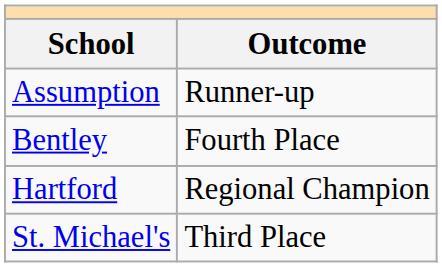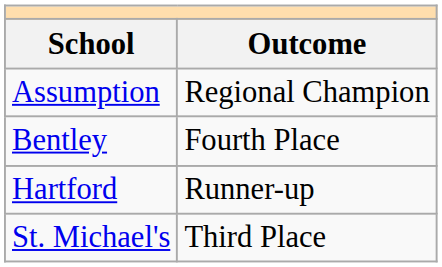 <table class="wikitable" style="float:left; margin-right:1em;">
 <tr>
 <th colspan="3" style="background:#ffdead;"></th>
 </tr>
 <tr>
 <th>School</th>
 <th>Outcome</th>
 </tr>
 <tr>
 <td><a href='#'>Assumption</a></td>
-<td>Runner-up</td>
+<td>Regional Champion</td>
 </tr>
 <tr>
 <td><a href='#'>Bentley</a></td>
 <td>Fourth Place</td>
 </tr>
 <tr>
 <td><a href='#'>Hartford</a></td>
-<td>Regional Champion</td>
+<td>Runner-up</td>
 </tr>
 <tr>
 <td><a href='#'>St. Michael's</a></td>
 <td>Third Place</td>
 </tr>
 </table>
